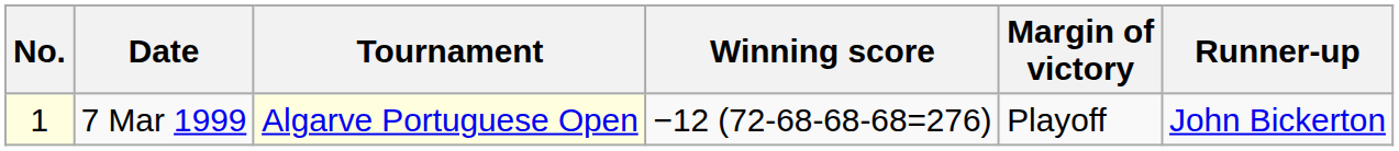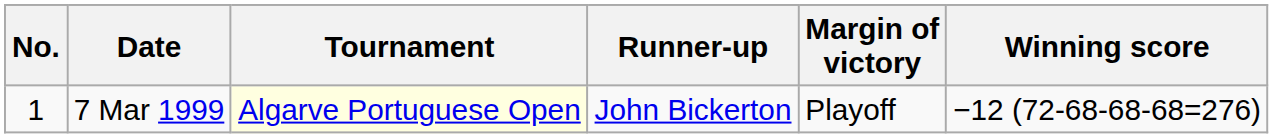 <table class="wikitable" style="font-size:95%;">
 <tr>
 <th>No.</th>
 <th>Date</th>
 <th>Tournament</th>
+<th>Runner-up</th>
+<th>Margin of<br>victory</th>
 <th>Winning score</th>
-<th>Margin of<br>victory</th>
-<th>Runner-up</th>
 </tr>
 <tr>
-<td align=center style="background: lightyellow;">1</td>
+<td align=center>1</td>
 <td align=right>7 Mar <a href='#'>1999</a></td>
 <td style="background: lightyellow;"><a href='#'>Algarve Portuguese Open</a></td>
+<td> <a href='#'>John Bickerton</a></td>
+<td>Playoff</td>
 <td>−12 (72-68-68-68=276)</td>
-<td>Playoff</td>
-<td> <a href='#'>John Bickerton</a></td>
 </tr>
 </table>
